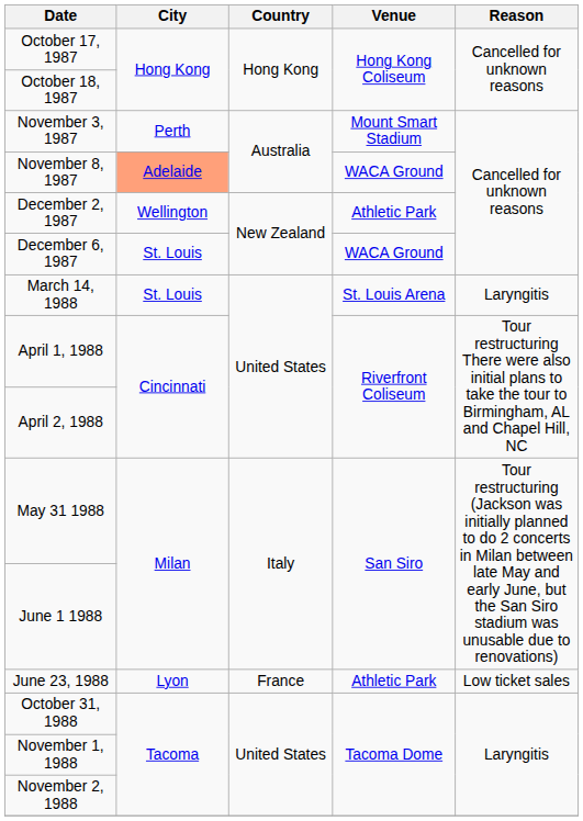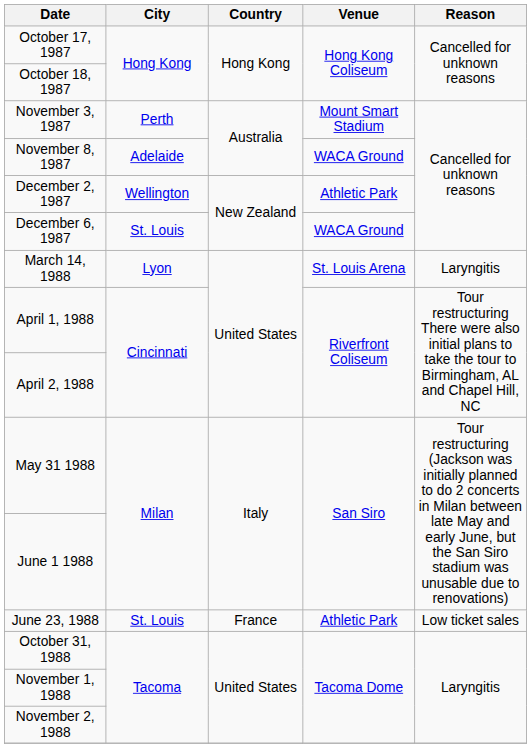 <table class="wikitable" style="text-align:center;">
 <tr>
 <th style="width:180px;">Date</th>
 <th style="width:180px;">City</th>
 <th style="width:180px;">Country</th>
 <th style="width:220px;">Venue</th>
 <th style="width:185px;">Reason</th>
 </tr>
 <tr>
 <td>October 17, 1987</td>
 <td rowspan="2"><a href='#'>Hong Kong</a></td>
 <td rowspan="2">Hong Kong</td>
 <td rowspan="2"><a href='#'>Hong Kong Coliseum</a></td>
 <td rowspan="2">Cancelled for unknown reasons</td>
 </tr>
 <tr>
 <td>October 18, 1987</td>
 </tr>
 <tr>
 <td>November 3, 1987</td>
 <td><a href='#'>Perth</a></td>
 <td rowspan="2">Australia</td>
 <td><a href='#'>Mount Smart Stadium</a></td>
 <td rowspan="4">Cancelled for unknown reasons</td>
 </tr>
 <tr>
 <td>November 8, 1987</td>
-<td style="background: lightsalmon;"><a href='#'>Adelaide</a></td>
+<td><a href='#'>Adelaide</a></td>
 <td><a href='#'>WACA Ground</a></td>
 </tr>
 <tr>
 <td>December 2, 1987</td>
 <td><a href='#'>Wellington</a></td>
 <td rowspan="2">New Zealand</td>
 <td><a href='#'>Athletic Park</a></td>
 </tr>
 <tr>
 <td>December 6, 1987</td>
 <td><a href='#'>St. Louis</a></td>
 <td><a href='#'>WACA Ground</a></td>
 </tr>
 <tr>
 <td>March 14, 1988</td>
-<td><a href='#'>St. Louis</a></td>
+<td><a href='#'>Lyon</a></td>
 <td rowspan="3">United States</td>
 <td><a href='#'>St. Louis Arena</a></td>
 <td>Laryngitis</td>
 </tr>
 <tr>
 <td>April 1, 1988</td>
 <td rowspan="2"><a href='#'>Cincinnati</a></td>
 <td rowspan="2"><a href='#'>Riverfront Coliseum</a></td>
 <td rowspan="2">Tour restructuring There were also initial plans to take the tour to Birmingham, AL and Chapel Hill, NC</td>
 </tr>
 <tr>
 <td>April 2, 1988</td>
 </tr>
 <tr>
 <td>May 31 1988</td>
 <td rowspan="2"><a href='#'>Milan</a></td>
 <td rowspan="2">Italy</td>
 <td rowspan="2"><a href='#'>San Siro</a></td>
 <td rowspan="2">Tour restructuring (Jackson was initially planned to do 2 concerts in Milan between late May and early June, but the San Siro stadium was unusable due to renovations)</td>
 </tr>
 <tr>
 <td>June 1 1988</td>
 </tr>
 <tr>
 <td>June 23, 1988</td>
-<td><a href='#'>Lyon</a></td>
+<td><a href='#'>St. Louis</a></td>
 <td>France</td>
 <td><a href='#'>Athletic Park</a></td>
 <td>Low ticket sales</td>
 </tr>
 <tr>
 <td>October 31, 1988</td>
 <td rowspan="3"><a href='#'>Tacoma</a></td>
 <td rowspan="3">United States</td>
 <td rowspan="3"><a href='#'>Tacoma Dome</a></td>
 <td rowspan="3">Laryngitis</td>
 </tr>
 <tr>
 <td>November 1, 1988</td>
 </tr>
 <tr>
 <td>November 2, 1988</td>
 </tr>
 <tr>
 </tr>
 </table>
